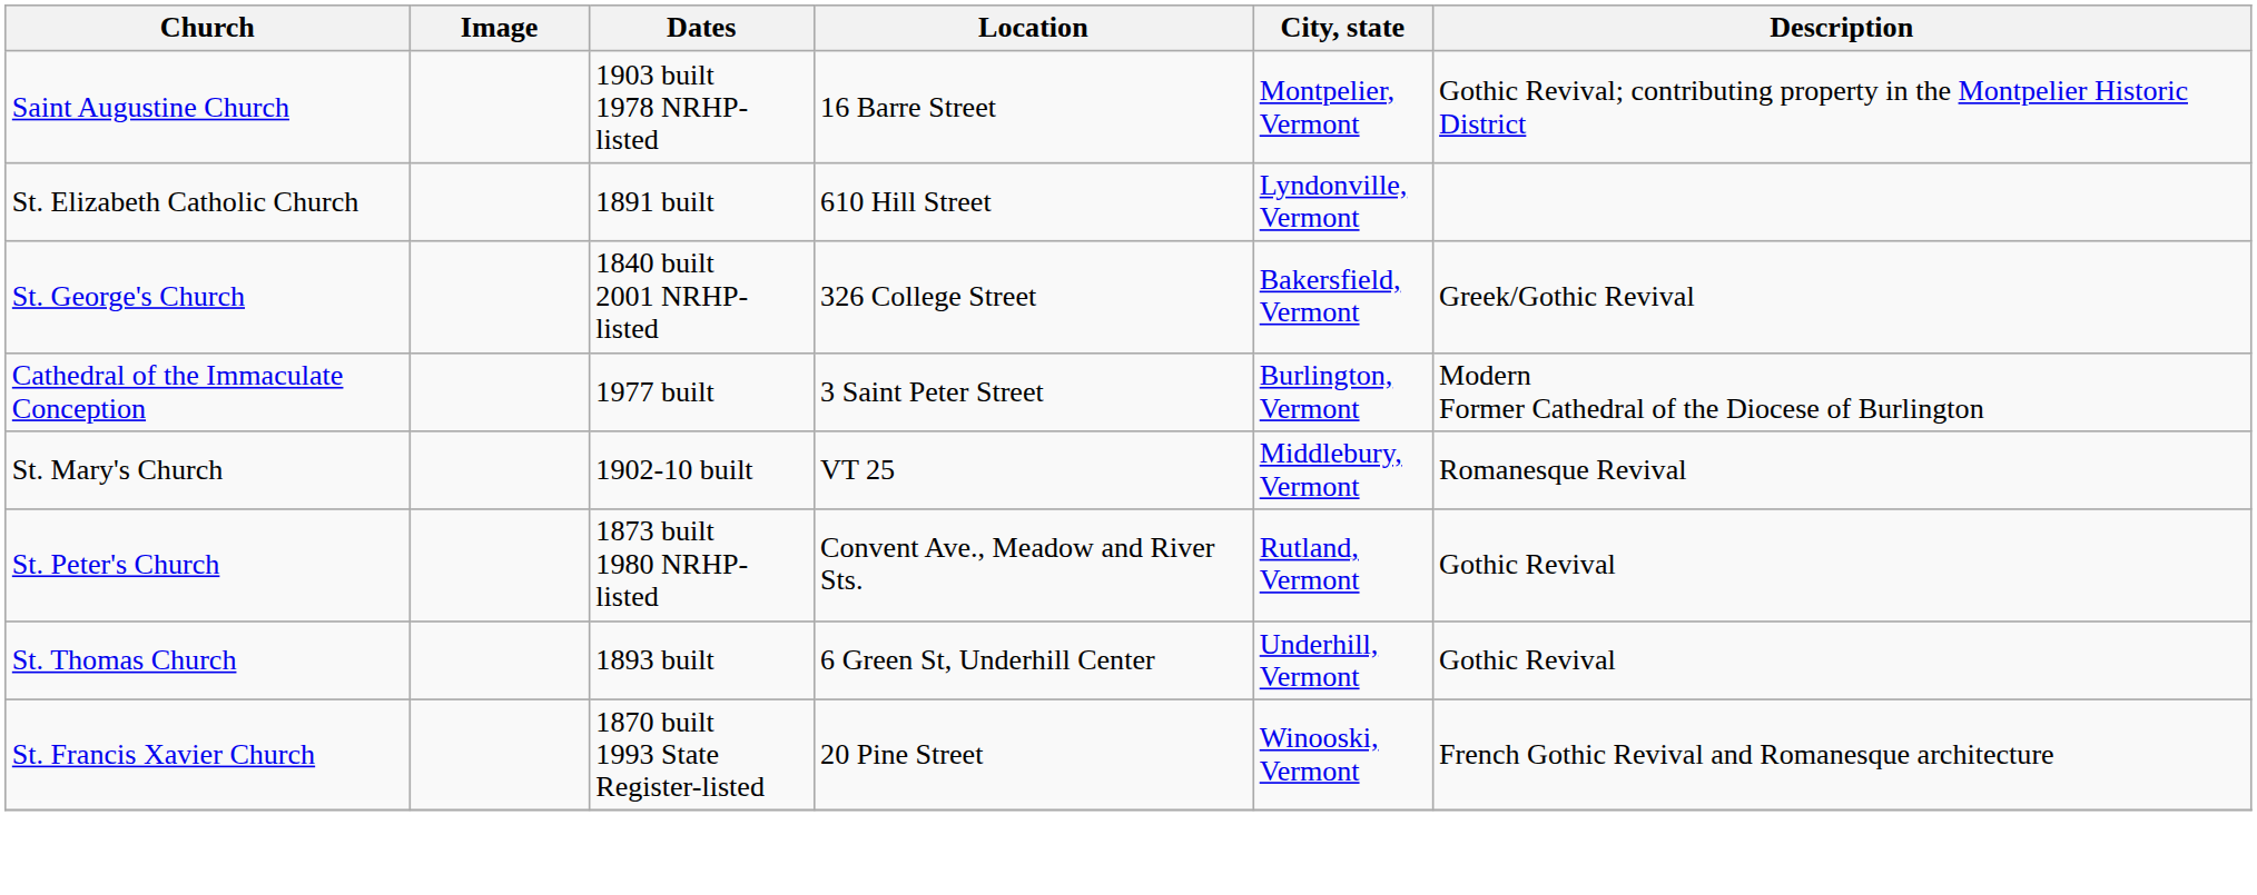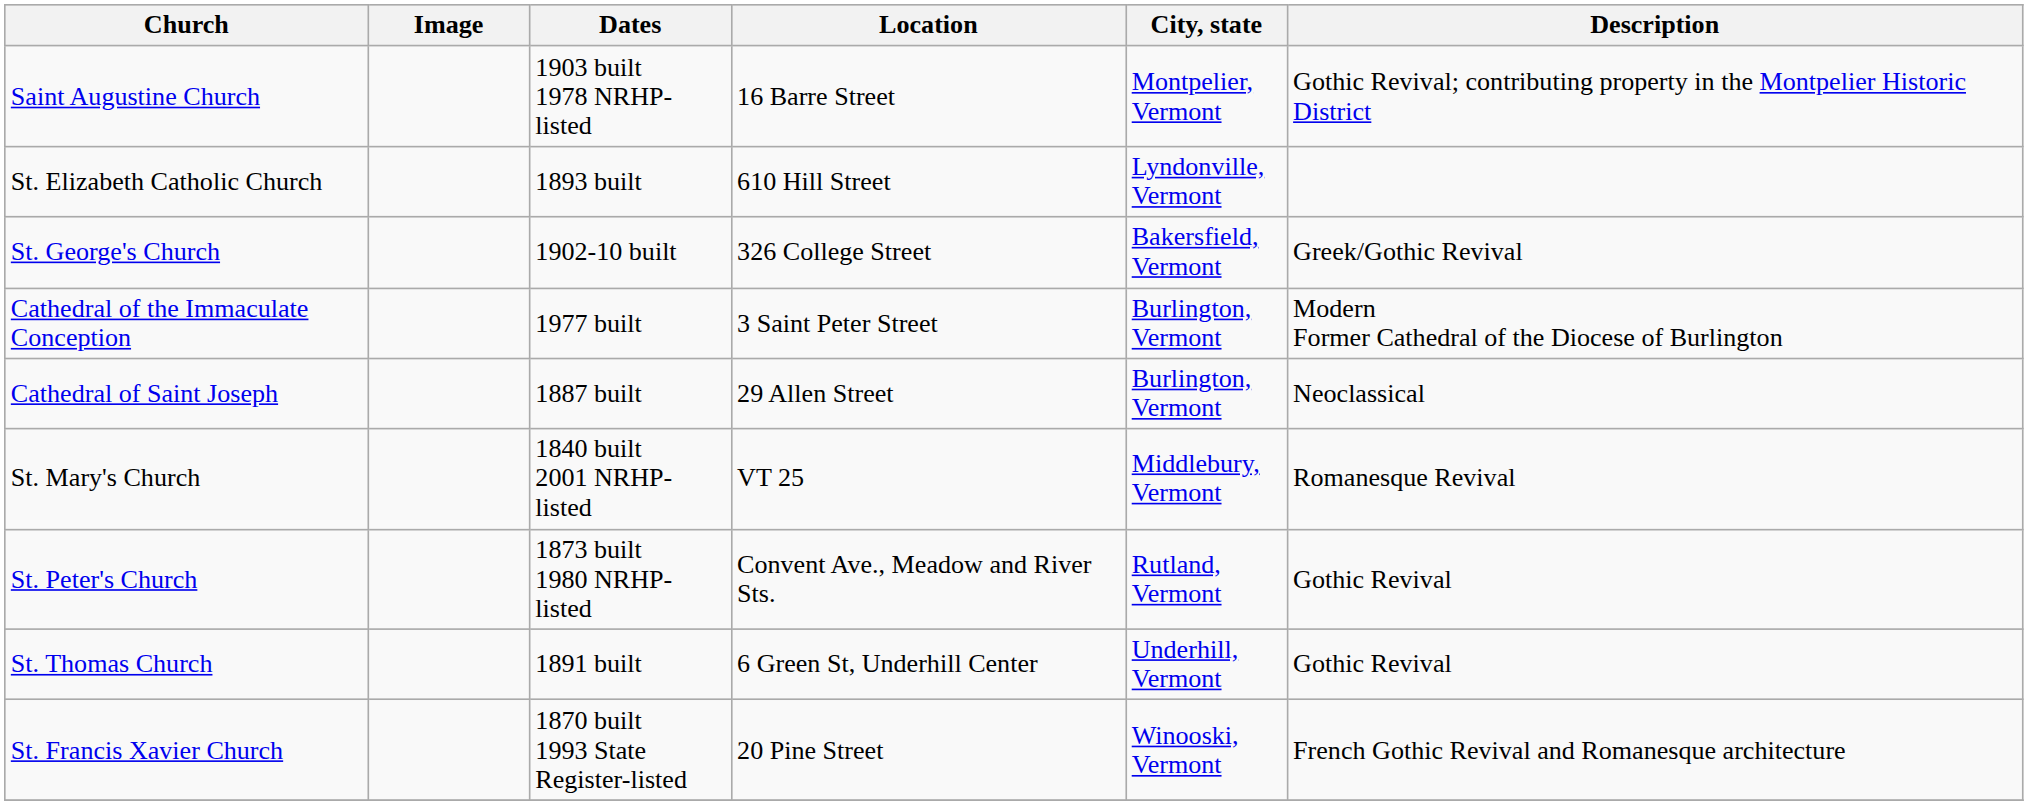 <table class="wikitable sortable" style="width:98%">
 <tr>
 <th width = 18%><strong>Church</strong></th>
 <th width = 8% class="unsortable"><strong>Image</strong></th>
 <th width = 10%><strong>Dates</strong></th>
 <th><strong>Location</strong></th>
 <th width = 8%><strong>City, state</strong></th>
 <th class="unsortable"><strong>Description</strong></th>
 </tr>
 <tr>
 <td><a href='#'>Saint Augustine Church</a></td>
 <td></td>
 <td>1903 built<br>1978 NRHP-listed</td>
 <td>16 Barre Street<br><small></small></td>
 <td><a href='#'>Montpelier, Vermont</a></td>
 <td>Gothic Revival; contributing property in the <a href='#'>Montpelier Historic District</a></td>
 </tr>
 <tr>
 <td>St. Elizabeth Catholic Church</td>
 <td></td>
-<td>1891 built<br></td>
+<td>1893 built</td>
 <td>610 Hill Street<br><small></small></td>
 <td><a href='#'>Lyndonville, Vermont</a></td>
 <td></td>
 </tr>
 <tr>
 <td><a href='#'>St. George's Church</a></td>
 <td></td>
-<td>1840 built<br> 2001 NRHP-listed</td>
+<td>1902-10 built</td>
 <td>326 College Street<br><small></small></td>
 <td><a href='#'>Bakersfield, Vermont</a></td>
 <td>Greek/Gothic Revival</td>
 </tr>
 <tr>
 <td><a href='#'>Cathedral of the Immaculate Conception</a></td>
 <td></td>
 <td>1977 built</td>
 <td>3 Saint Peter Street<br><small></small></td>
 <td><a href='#'>Burlington, Vermont</a></td>
 <td>Modern<br>Former Cathedral of the Diocese of Burlington</td>
 </tr>
 <tr>
+<td><a href='#'>Cathedral of Saint Joseph</a></td>
+<td></td>
+<td>1887 built</td>
+<td>29 Allen Street<br><small></small></td>
+<td><a href='#'>Burlington, Vermont</a></td>
+<td>Neoclassical</td>
+</tr>
+<tr>
 <td>St. Mary's Church</td>
 <td></td>
-<td>1902-10 built</td>
+<td>1840 built<br> 2001 NRHP-listed</td>
 <td>VT 25</td>
 <td><a href='#'>Middlebury, Vermont</a></td>
 <td>Romanesque Revival</td>
 </tr>
 <tr>
 <td><a href='#'>St. Peter's Church</a></td>
 <td></td>
 <td>1873 built<br>1980 NRHP-listed</td>
 <td>Convent Ave., Meadow and River Sts.<br><small></small></td>
 <td><a href='#'>Rutland, Vermont</a></td>
 <td>Gothic Revival</td>
 </tr>
 <tr>
 <td><a href='#'>St. Thomas Church</a></td>
 <td></td>
-<td>1893 built</td>
+<td>1891 built<br></td>
 <td>6 Green St, Underhill Center<br><small></small></td>
 <td><a href='#'>Underhill, Vermont</a></td>
 <td>Gothic Revival</td>
 </tr>
 <tr>
 <td><a href='#'>St. Francis Xavier Church</a></td>
 <td></td>
 <td>1870 built<br>1993 State Register-listed</td>
 <td>20 Pine Street<br><small></small></td>
 <td><a href='#'>Winooski, Vermont</a></td>
 <td>French Gothic Revival and Romanesque architecture</td>
 </tr>
 <tr>
 </tr>
 </table>
